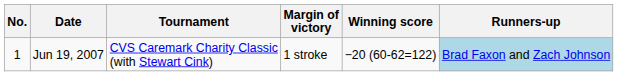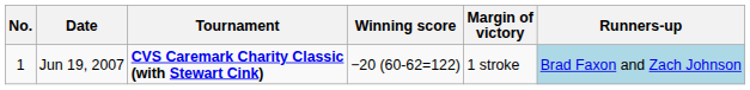 <table class="wikitable" style="font-size:95%;">
 <tr>
 <th>No.</th>
 <th>Date</th>
 <th>Tournament</th>
+<th>Winning score</th>
 <th>Margin of<br>victory</th>
-<th>Winning score</th>
 <th>Runners-up</th>
 </tr>
 <tr>
 <td align=center>1</td>
 <td align=right>Jun 19, 2007</td>
-<td><a href='#'>CVS Caremark Charity Classic</a><br>(with  <a href='#'>Stewart Cink</a>)</td>
+<td><strong><a href='#'>CVS Caremark Charity Classic</a><br>(with  <a href='#'>Stewart Cink</a>)</strong></td>
+<td>−20 (60-62=122)</td>
 <td>1 stroke</td>
-<td>−20 (60-62=122)</td>
 <td style="background: lightblue;"> <a href='#'>Brad Faxon</a> and  <a href='#'>Zach Johnson</a></td>
 </tr>
 </table>
